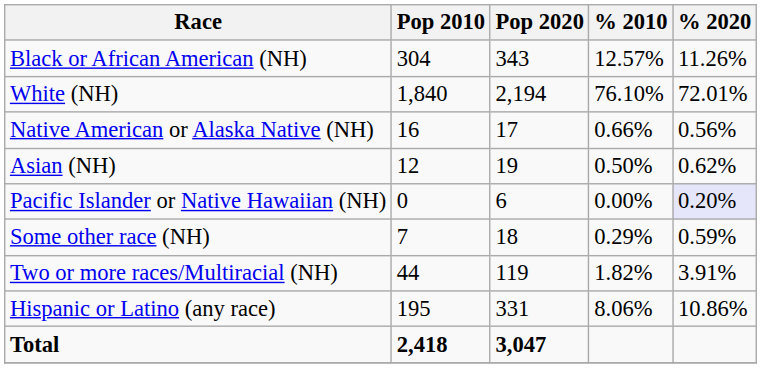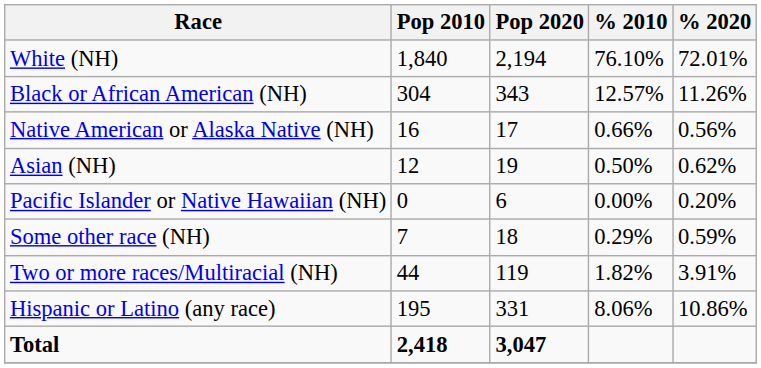 <table class="wikitable">
 <tr>
 <th>Race</th>
 <th>Pop 2010</th>
 <th>Pop 2020</th>
 <th>% 2010</th>
 <th>% 2020</th>
 </tr>
 <tr>
+<td><a href='#'>White</a> (NH)</td>
+<td>1,840</td>
+<td>2,194</td>
+<td>76.10%</td>
+<td>72.01%</td>
+</tr>
+<tr>
 <td><a href='#'>Black or African American</a> (NH)</td>
 <td>304</td>
 <td>343</td>
 <td>12.57%</td>
 <td>11.26%</td>
-</tr>
-<tr>
-<td><a href='#'>White</a> (NH)</td>
-<td>1,840</td>
-<td>2,194</td>
-<td>76.10%</td>
-<td>72.01%</td>
 </tr>
 <tr>
 <td><a href='#'>Native American</a> or <a href='#'>Alaska Native</a> (NH)</td>
 <td>16</td>
 <td>17</td>
 <td>0.66%</td>
 <td>0.56%</td>
 </tr>
 <tr>
 <td><a href='#'>Asian</a> (NH)</td>
 <td>12</td>
 <td>19</td>
 <td>0.50%</td>
 <td>0.62%</td>
 </tr>
 <tr>
 <td><a href='#'>Pacific Islander</a> or <a href='#'>Native Hawaiian</a> (NH)</td>
 <td>0</td>
 <td>6</td>
 <td>0.00%</td>
-<td style="background: lavender;">0.20%</td>
+<td>0.20%</td>
 </tr>
 <tr>
 <td><a href='#'>Some other race</a> (NH)</td>
 <td>7</td>
 <td>18</td>
 <td>0.29%</td>
 <td>0.59%</td>
 </tr>
 <tr>
 <td><a href='#'>Two or more races/Multiracial</a> (NH)</td>
 <td>44</td>
 <td>119</td>
 <td>1.82%</td>
 <td>3.91%</td>
 </tr>
 <tr>
 <td><a href='#'>Hispanic or Latino</a> (any race)</td>
 <td>195</td>
 <td>331</td>
 <td>8.06%</td>
 <td>10.86%</td>
 </tr>
 <tr>
 <td><strong>Total</strong></td>
 <td><strong>2,418</strong></td>
 <td><strong>3,047</strong></td>
 <td></td>
 <td></td>
 </tr>
 <tr>
 </tr>
 </table>
